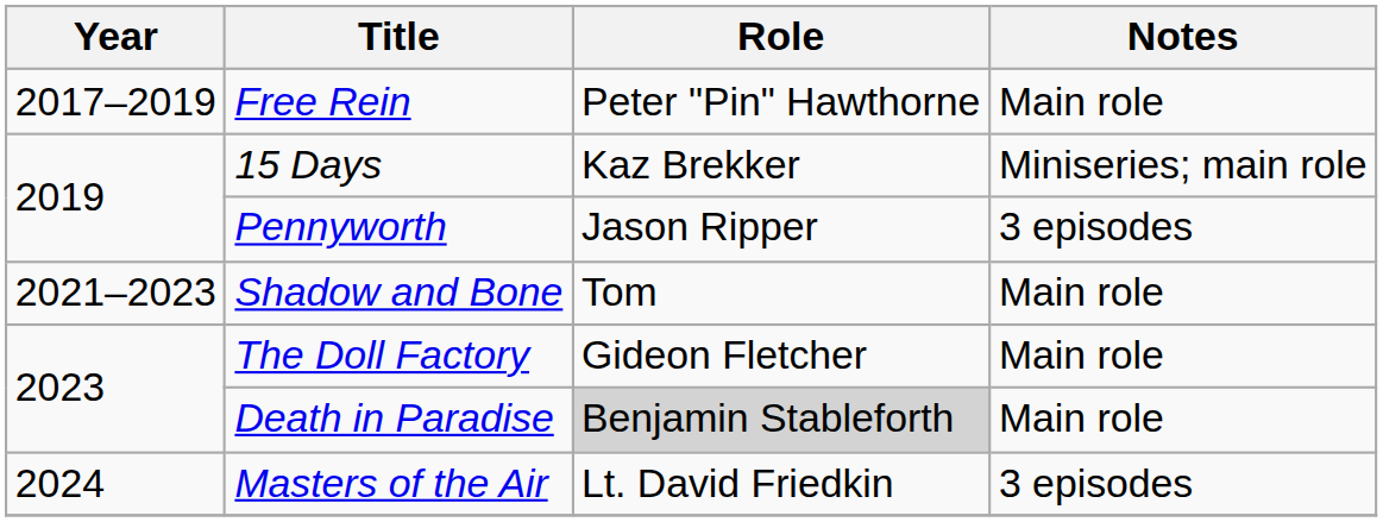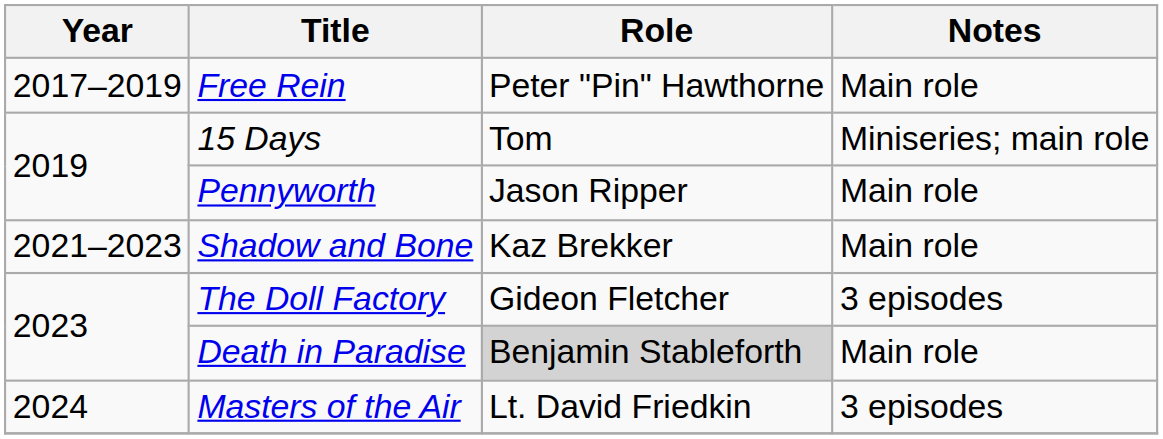 <table class="wikitable">
 <tr>
 <th>Year</th>
 <th>Title</th>
 <th>Role</th>
 <th class="unsortable">Notes</th>
 </tr>
 <tr>
 <td>2017–2019</td>
 <td><em><a href='#'>Free Rein</a></em></td>
 <td>Peter "Pin" Hawthorne</td>
 <td>Main role</td>
 </tr>
 <tr>
 <td rowspan="2">2019</td>
 <td><em>15 Days</em></td>
-<td>Kaz Brekker</td>
+<td>Tom</td>
 <td>Miniseries; main role</td>
 </tr>
 <tr>
 <td><em><a href='#'>Pennyworth</a></em></td>
 <td>Jason Ripper</td>
-<td>3 episodes</td>
+<td>Main role</td>
 </tr>
 <tr>
 <td>2021–2023</td>
 <td><em><a href='#'>Shadow and Bone</a></em></td>
-<td>Tom</td>
+<td>Kaz Brekker</td>
 <td>Main role</td>
 </tr>
 <tr>
 <td rowspan="2">2023</td>
 <td><em><a href='#'>The Doll Factory</a></em></td>
 <td>Gideon Fletcher</td>
-<td>Main role</td>
+<td>3 episodes</td>
 </tr>
 <tr>
 <td><em><a href='#'>Death in Paradise</a></em></td>
 <td style="background: lightgrey;">Benjamin Stableforth</td>
 <td>Main role</td>
 </tr>
 <tr>
 <td>2024</td>
 <td><em><a href='#'>Masters of the Air</a></em></td>
 <td>Lt. David Friedkin</td>
 <td>3 episodes</td>
 </tr>
 <tr>
 </tr>
 </table>
